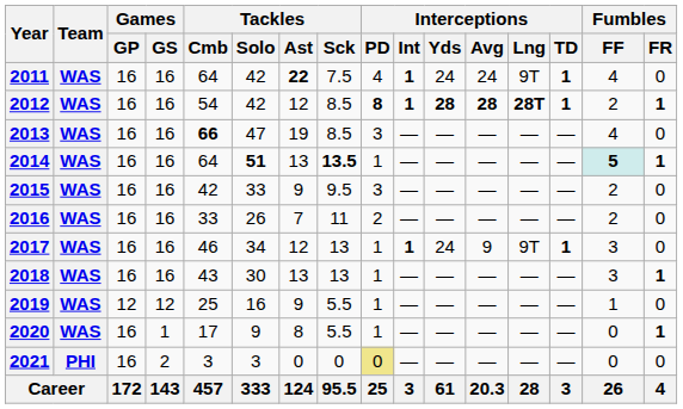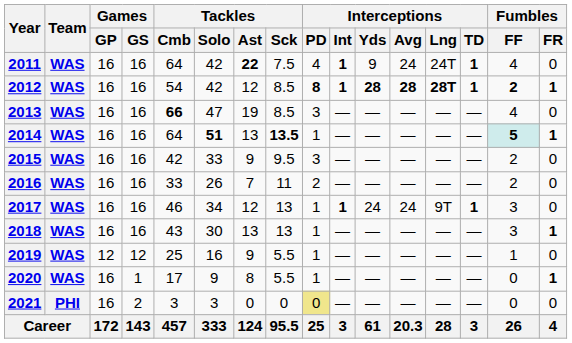 <table class="wikitable" style="text-align:center;">
 <tr>
 <th rowspan="2">Year</th>
 <th rowspan="2">Team</th>
 <th colspan="2">Games</th>
 <th colspan="4">Tackles</th>
 <th colspan="6">Interceptions</th>
 <th colspan="2">Fumbles</th>
 </tr>
 <tr>
 <th>GP</th>
 <th>GS</th>
 <th>Cmb</th>
 <th>Solo</th>
 <th>Ast</th>
 <th>Sck</th>
 <th>PD</th>
 <th>Int</th>
 <th>Yds</th>
 <th>Avg</th>
 <th>Lng</th>
 <th>TD</th>
 <th>FF</th>
 <th>FR</th>
 </tr>
 <tr>
 <th><a href='#'>2011</a></th>
 <th><a href='#'>WAS</a></th>
 <td>16</td>
 <td>16</td>
 <td>64</td>
 <td>42</td>
 <td><strong>22</strong></td>
 <td>7.5</td>
 <td>4</td>
 <td><strong>1</strong></td>
+<td>9</td>
 <td>24</td>
-<td>24</td>
-<td>9T</td>
+<td>24T</td>
 <td><strong>1</strong></td>
 <td>4</td>
 <td>0</td>
 </tr>
 <tr>
 <th><a href='#'>2012</a></th>
 <th><a href='#'>WAS</a></th>
 <td>16</td>
 <td>16</td>
 <td>54</td>
 <td>42</td>
 <td>12</td>
 <td>8.5</td>
 <td><strong>8</strong></td>
 <td><strong>1</strong></td>
 <td><strong>28</strong></td>
 <td><strong>28</strong></td>
 <td><strong>28T</strong></td>
 <td><strong>1</strong></td>
-<td>2</td>
+<td><strong>2</strong></td>
 <td><strong>1</strong></td>
 </tr>
 <tr>
 <th><a href='#'>2013</a></th>
 <th><a href='#'>WAS</a></th>
 <td>16</td>
 <td>16</td>
 <td><strong>66</strong></td>
 <td>47</td>
 <td>19</td>
 <td>8.5</td>
 <td>3</td>
 <td>—</td>
 <td>—</td>
 <td>—</td>
 <td>—</td>
 <td>—</td>
 <td>4</td>
 <td>0</td>
 </tr>
 <tr>
 <th><a href='#'>2014</a></th>
 <th><a href='#'>WAS</a></th>
 <td>16</td>
 <td>16</td>
 <td>64</td>
 <td><strong>51</strong></td>
 <td>13</td>
 <td><strong>13.5</strong></td>
 <td>1</td>
 <td>—</td>
 <td>—</td>
 <td>—</td>
 <td>—</td>
 <td>—</td>
 <td style="background:#cfecec; width:3em;"><strong>5</strong></td>
 <td><strong>1</strong></td>
 </tr>
 <tr>
 <th><a href='#'>2015</a></th>
 <th><a href='#'>WAS</a></th>
 <td>16</td>
 <td>16</td>
 <td>42</td>
 <td>33</td>
 <td>9</td>
 <td>9.5</td>
 <td>3</td>
 <td>—</td>
 <td>—</td>
 <td>—</td>
 <td>—</td>
 <td>—</td>
 <td>2</td>
 <td>0</td>
 </tr>
 <tr>
 <th><a href='#'>2016</a></th>
 <th><a href='#'>WAS</a></th>
 <td>16</td>
 <td>16</td>
 <td>33</td>
 <td>26</td>
 <td>7</td>
 <td>11</td>
 <td>2</td>
 <td>—</td>
 <td>—</td>
 <td>—</td>
 <td>—</td>
 <td>—</td>
 <td>2</td>
 <td>0</td>
 </tr>
 <tr>
 <th><a href='#'>2017</a></th>
 <th><a href='#'>WAS</a></th>
 <td>16</td>
 <td>16</td>
 <td>46</td>
 <td>34</td>
 <td>12</td>
 <td>13</td>
 <td>1</td>
 <td><strong>1</strong></td>
 <td>24</td>
-<td>9</td>
+<td>24</td>
 <td>9T</td>
 <td><strong>1</strong></td>
 <td>3</td>
 <td>0</td>
 </tr>
 <tr>
 <th><a href='#'>2018</a></th>
 <th><a href='#'>WAS</a></th>
 <td>16</td>
 <td>16</td>
 <td>43</td>
 <td>30</td>
 <td>13</td>
 <td>13</td>
 <td>1</td>
 <td>—</td>
 <td>—</td>
 <td>—</td>
 <td>—</td>
 <td>—</td>
 <td>3</td>
 <td><strong>1</strong></td>
 </tr>
 <tr>
 <th><a href='#'>2019</a></th>
 <th><a href='#'>WAS</a></th>
 <td>12</td>
 <td>12</td>
 <td>25</td>
 <td>16</td>
 <td>9</td>
 <td>5.5</td>
 <td>1</td>
 <td>—</td>
 <td>—</td>
 <td>—</td>
 <td>—</td>
 <td>—</td>
 <td>1</td>
 <td>0</td>
 </tr>
 <tr>
 <th><a href='#'>2020</a></th>
 <th><a href='#'>WAS</a></th>
 <td>16</td>
 <td>1</td>
 <td>17</td>
 <td>9</td>
 <td>8</td>
 <td>5.5</td>
 <td>1</td>
 <td>—</td>
 <td>—</td>
 <td>—</td>
 <td>—</td>
 <td>—</td>
 <td>0</td>
 <td><strong>1</strong></td>
 </tr>
 <tr>
 <th><a href='#'>2021</a></th>
 <th><a href='#'>PHI</a></th>
 <td>16</td>
 <td>2</td>
 <td>3</td>
 <td>3</td>
 <td>0</td>
 <td>0</td>
 <td style="background: khaki;">0</td>
 <td>—</td>
 <td>—</td>
 <td>—</td>
 <td>—</td>
 <td>—</td>
 <td>0</td>
 <td>0</td>
 </tr>
 <tr>
 <th colspan="2">Career</th>
 <th>172</th>
 <th>143</th>
 <th>457</th>
 <th>333</th>
 <th>124</th>
 <th>95.5</th>
 <th>25</th>
 <th>3</th>
 <th>61</th>
 <th>20.3</th>
 <th>28</th>
 <th>3</th>
 <th>26</th>
 <th>4</th>
 </tr>
 </table>
